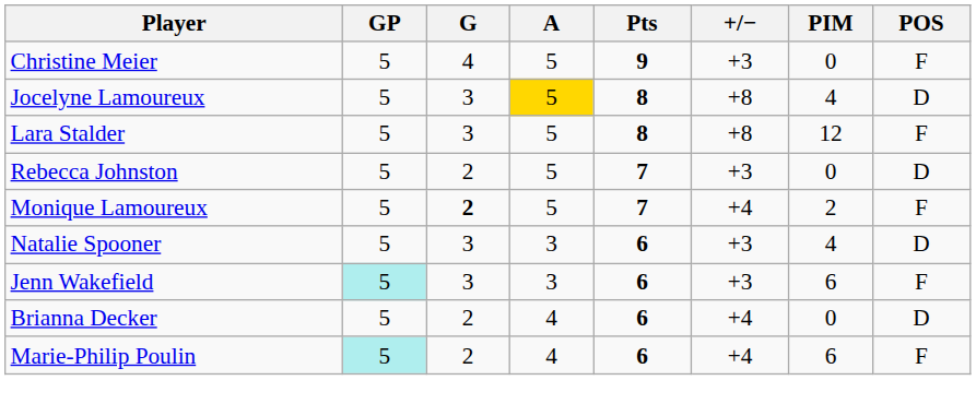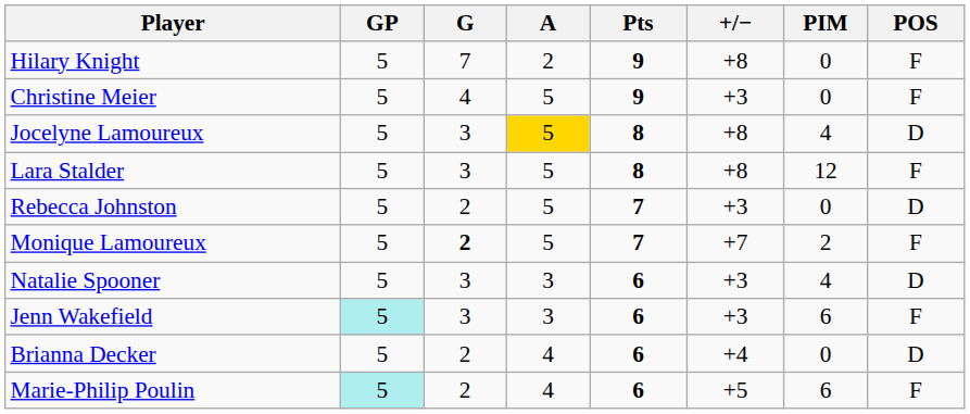 <table class="wikitable sortable" style="text-align:center;">
 <tr>
 <th style="width:225px;">Player</th>
 <th style="width:50px;">GP</th>
 <th style="width:50px;">G</th>
 <th style="width:50px;">A</th>
 <th style="width:60px;">Pts</th>
 <th style="width:60px;">+/−</th>
 <th style="width:50px;">PIM</th>
 <th style="width:60px;">POS</th>
+</tr>
+<tr>
+<td style="text-align:left;"> <a href='#'>Hilary Knight</a></td>
+<td>5</td>
+<td>7</td>
+<td>2</td>
+<td><strong>9</strong></td>
+<td>+8</td>
+<td>0</td>
+<td>F</td>
 </tr>
 <tr>
 <td style="text-align:left;"> <a href='#'>Christine Meier</a></td>
 <td>5</td>
 <td>4</td>
 <td>5</td>
 <td><strong>9</strong></td>
 <td>+3</td>
 <td>0</td>
 <td>F</td>
 </tr>
 <tr>
 <td style="text-align:left;"> <a href='#'>Jocelyne Lamoureux</a></td>
 <td>5</td>
 <td>3</td>
 <td style="background: gold;">5</td>
 <td><strong>8</strong></td>
 <td>+8</td>
 <td>4</td>
 <td>D</td>
 </tr>
 <tr>
 <td style="text-align:left;"> <a href='#'>Lara Stalder</a></td>
 <td>5</td>
 <td>3</td>
 <td>5</td>
 <td><strong>8</strong></td>
 <td>+8</td>
 <td>12</td>
 <td>F</td>
 </tr>
 <tr>
 <td style="text-align:left;"> <a href='#'>Rebecca Johnston</a></td>
 <td>5</td>
 <td>2</td>
 <td>5</td>
 <td><strong>7</strong></td>
 <td>+3</td>
 <td>0</td>
 <td>D</td>
 </tr>
 <tr>
 <td style="text-align:left;"> <a href='#'>Monique Lamoureux</a></td>
 <td>5</td>
 <td><strong>2</strong></td>
 <td>5</td>
 <td><strong>7</strong></td>
-<td>+4</td>
+<td>+7</td>
 <td>2</td>
 <td>F</td>
 </tr>
 <tr>
 <td style="text-align:left;"> <a href='#'>Natalie Spooner</a></td>
 <td>5</td>
 <td>3</td>
 <td>3</td>
 <td><strong>6</strong></td>
 <td>+3</td>
 <td>4</td>
 <td>D</td>
 </tr>
 <tr>
 <td style="text-align:left;"> <a href='#'>Jenn Wakefield</a></td>
 <td style="background: paleturquoise;">5</td>
 <td>3</td>
 <td>3</td>
 <td><strong>6</strong></td>
 <td>+3</td>
 <td>6</td>
 <td>F</td>
 </tr>
 <tr>
 <td style="text-align:left;"> <a href='#'>Brianna Decker</a></td>
 <td>5</td>
 <td>2</td>
 <td>4</td>
 <td><strong>6</strong></td>
 <td>+4</td>
 <td>0</td>
 <td>D</td>
 </tr>
 <tr>
 <td style="text-align:left;"> <a href='#'>Marie-Philip Poulin</a></td>
 <td style="background: paleturquoise;">5</td>
 <td>2</td>
 <td>4</td>
 <td><strong>6</strong></td>
-<td>+4</td>
+<td>+5</td>
 <td>6</td>
 <td>F</td>
 </tr>
 </table>
